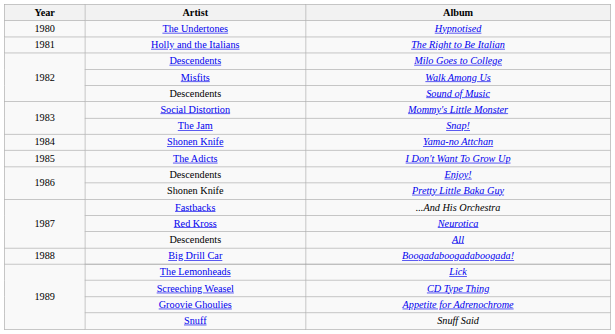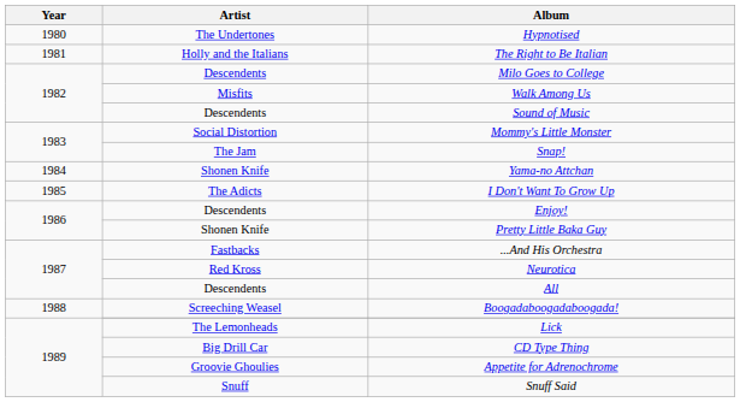 <table class="wikitable" style="margin:auto; text-align:center; width:75%;">
 <tr>
 <th scope="col" style="width:50px;">Year</th>
 <th scope="col" style="width:150px;">Artist</th>
 <th scope="col" style="width:210px;">Album</th>
 </tr>
 <tr>
 <td>1980</td>
 <td><a href='#'>The Undertones</a></td>
 <td><em><a href='#'>Hypnotised</a></em></td>
 </tr>
 <tr>
 <td>1981</td>
 <td><a href='#'>Holly and the Italians</a></td>
 <td><em><a href='#'>The Right to Be Italian</a></em></td>
 </tr>
 <tr>
 <td rowspan="3">1982</td>
 <td><a href='#'>Descendents</a></td>
 <td><em><a href='#'>Milo Goes to College</a></em></td>
 </tr>
 <tr>
 <td><a href='#'>Misfits</a></td>
 <td><em><a href='#'>Walk Among Us</a></em></td>
 </tr>
 <tr>
 <td>Descendents</td>
 <td><em><a href='#'>Sound of Music</a></em></td>
 </tr>
 <tr>
 <td rowspan="2">1983</td>
 <td><a href='#'>Social Distortion</a></td>
 <td><em><a href='#'>Mommy's Little Monster</a></em></td>
 </tr>
 <tr>
 <td><a href='#'>The Jam</a></td>
 <td><em><a href='#'>Snap!</a></em></td>
 </tr>
 <tr>
 <td>1984</td>
 <td><a href='#'>Shonen Knife</a></td>
 <td><em><a href='#'>Yama-no Attchan</a></em></td>
 </tr>
 <tr>
 <td>1985</td>
 <td><a href='#'>The Adicts</a></td>
 <td><em><a href='#'>I Don't Want To Grow Up</a></em></td>
 </tr>
 <tr>
 <td rowspan="2">1986</td>
 <td>Descendents</td>
 <td><em><a href='#'>Enjoy!</a></em></td>
 </tr>
 <tr>
 <td>Shonen Knife</td>
 <td><em><a href='#'>Pretty Little Baka Guy</a></em></td>
 </tr>
 <tr>
 <td rowspan="3">1987</td>
 <td><a href='#'>Fastbacks</a></td>
 <td><em>...And His Orchestra</em></td>
 </tr>
 <tr>
 <td><a href='#'>Red Kross</a></td>
 <td><em><a href='#'>Neurotica</a></em></td>
 </tr>
 <tr>
 <td>Descendents</td>
 <td><em><a href='#'>All</a></em></td>
 </tr>
 <tr>
 <td>1988</td>
-<td><a href='#'>Big Drill Car</a></td>
+<td><a href='#'>Screeching Weasel</a></td>
 <td><em><a href='#'>Boogadaboogadaboogada!</a></em></td>
 </tr>
 <tr>
 <td rowspan="5">1989</td>
 </tr>
 <tr>
 <td><a href='#'>The Lemonheads</a></td>
 <td><em><a href='#'>Lick</a></em></td>
 </tr>
 <tr>
-<td><a href='#'>Screeching Weasel</a></td>
+<td><a href='#'>Big Drill Car</a></td>
 <td><em><a href='#'>CD Type Thing</a></em></td>
 </tr>
 <tr>
 <td><a href='#'>Groovie Ghoulies</a></td>
 <td><em><a href='#'>Appetite for Adrenochrome</a></em></td>
 </tr>
 <tr>
 <td><a href='#'>Snuff</a></td>
 <td><em>Snuff Said</em></td>
 </tr>
 </table>
